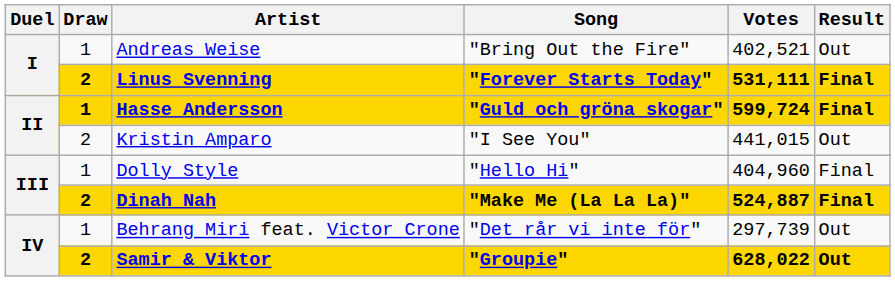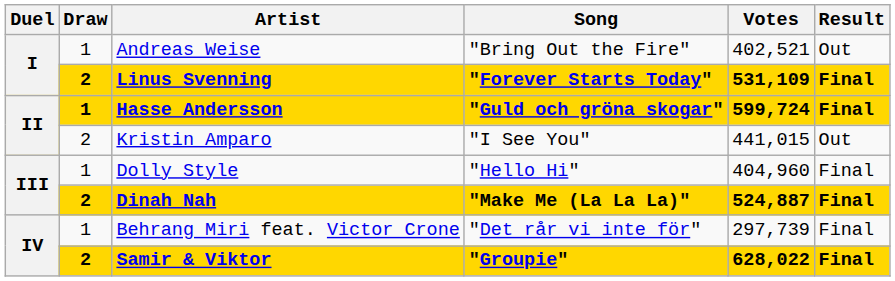 <table class="sortable wikitable" style="margin: 1em auto 1em auto; text-align:center;">
 <tr>
 <th>Duel</th>
 <th>Draw</th>
 <th>Artist</th>
 <th>Song</th>
 <th>Votes</th>
 <th>Result</th>
 </tr>
 <tr>
 <th rowspan="2" class="unsortable">I</th>
 <td>1</td>
 <td align="left"><a href='#'>Andreas Weise</a></td>
 <td align="left">"Bring Out the Fire"</td>
 <td>402,521</td>
 <td align="left">Out</td>
 </tr>
 <tr style="background:gold;font-weight:bold;">
 <td>2</td>
 <td align="left"><a href='#'>Linus Svenning</a></td>
 <td align="left">"<a href='#'>Forever Starts Today</a>"</td>
-<td>531,111</td>
+<td>531,109</td>
 <td align="left">Final</td>
 </tr>
 <tr style="background:gold;font-weight:bold;">
 <th rowspan="2" class="unsortable">II</th>
 <td>1</td>
 <td align="left"><a href='#'>Hasse Andersson</a></td>
 <td align="left">"<a href='#'>Guld och gröna skogar</a>"</td>
 <td>599,724</td>
 <td align="left">Final</td>
 </tr>
 <tr>
 <td>2</td>
 <td align="left"><a href='#'>Kristin Amparo</a></td>
 <td align="left">"I See You"</td>
 <td>441,015</td>
 <td align="left">Out</td>
 </tr>
 <tr>
 <th rowspan="2" class="unsortable">III</th>
 <td>1</td>
 <td align="left"><a href='#'>Dolly Style</a></td>
 <td align="left">"<a href='#'>Hello Hi</a>"</td>
 <td>404,960</td>
 <td align="left">Final</td>
 </tr>
 <tr style="background:gold;font-weight:bold;">
 <td>2</td>
 <td align="left"><a href='#'>Dinah Nah</a></td>
 <td align="left">"Make Me (La La La)"</td>
 <td>524,887</td>
 <td align="left">Final</td>
 </tr>
 <tr>
 <th rowspan="2" class="unsortable">IV</th>
 <td>1</td>
 <td align="left"><a href='#'>Behrang Miri</a> feat. <a href='#'>Victor Crone</a></td>
 <td align="left">"<a href='#'>Det rår vi inte för</a>"</td>
 <td>297,739</td>
-<td align="left">Out</td>
+<td align="left">Final</td>
 </tr>
 <tr style="background:gold;font-weight:bold;">
 <td>2</td>
 <td align="left"><a href='#'>Samir & Viktor</a></td>
 <td align="left">"<a href='#'>Groupie</a>"</td>
 <td>628,022</td>
-<td align="left">Out</td>
+<td align="left">Final</td>
 </tr>
 </table>
